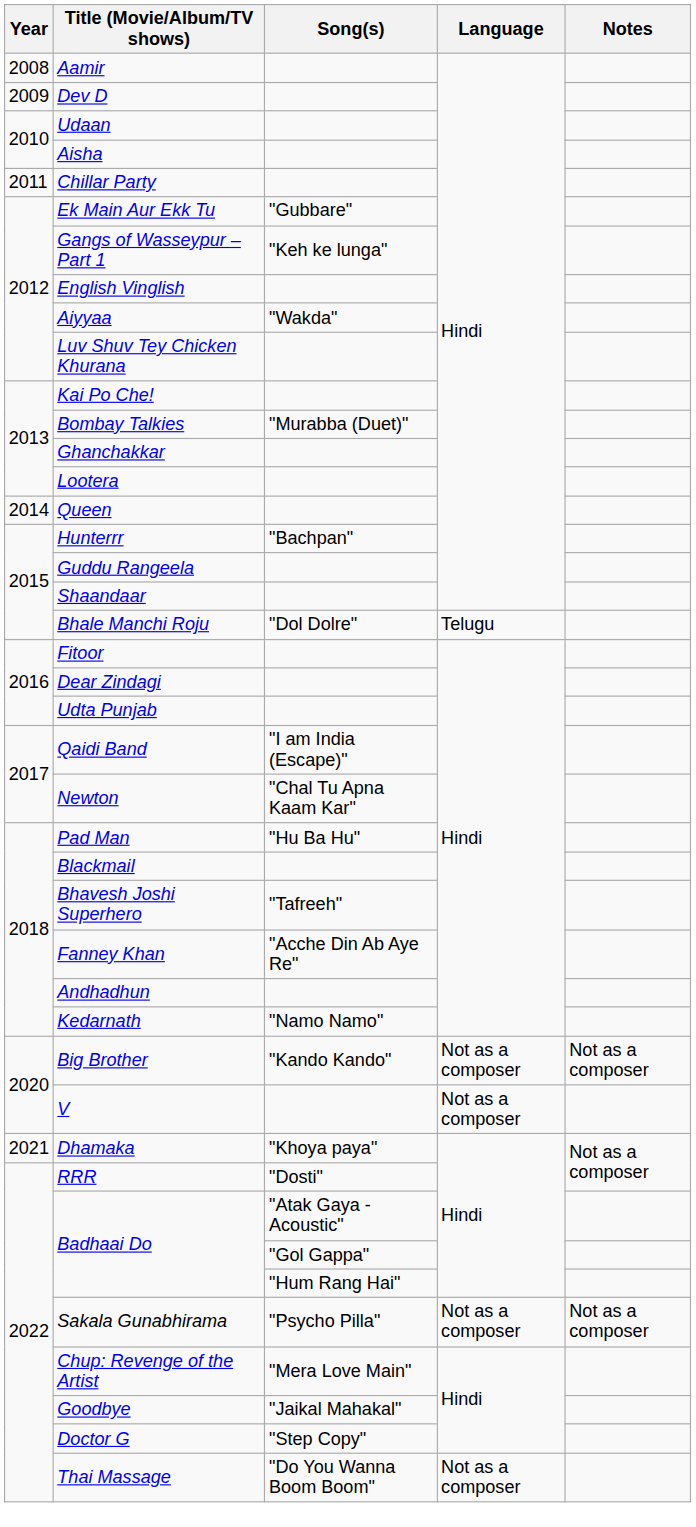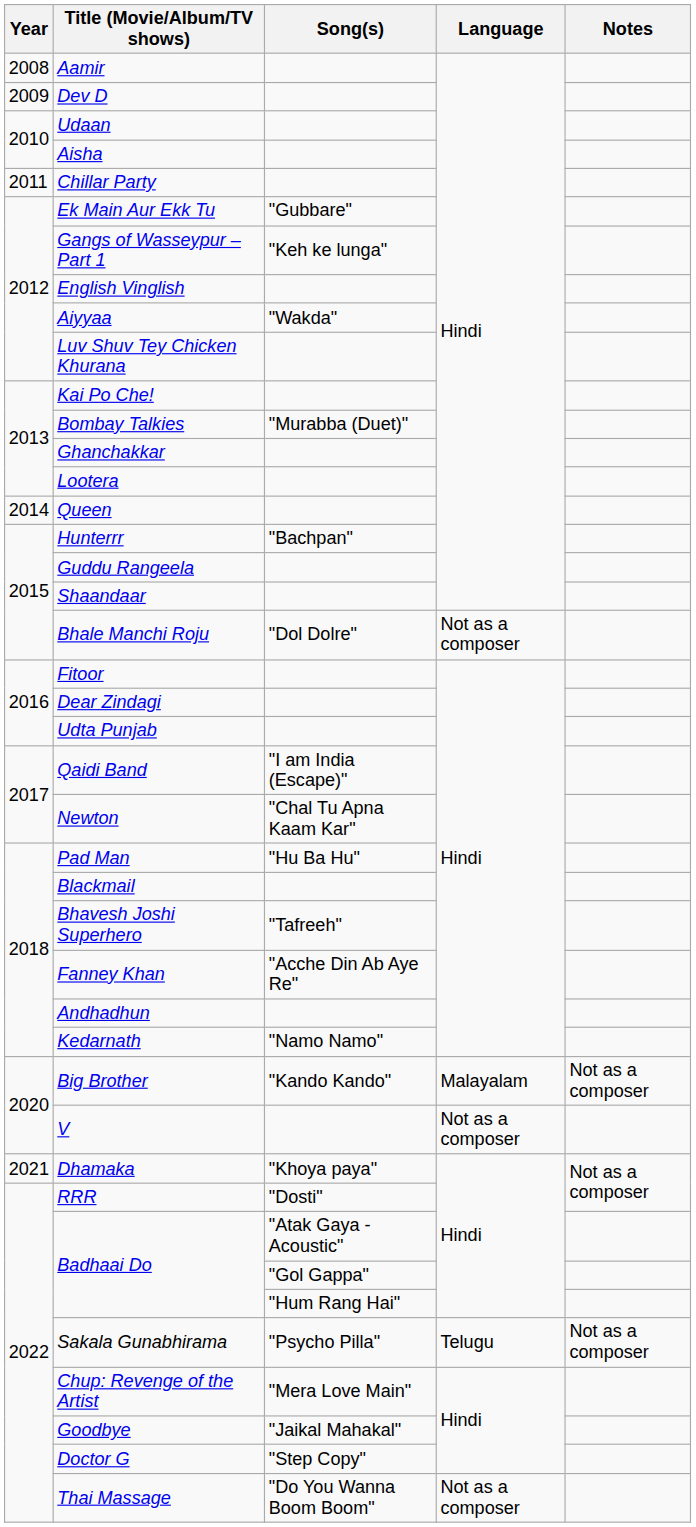 <table class="wikitable sortable">
 <tr>
 <th scope="col">Year</th>
 <th scope="col">Title (Movie/Album/TV shows)</th>
 <th scope="col">Song(s)</th>
 <th scope="col">Language</th>
 <th class="unsortable" scope="col">Notes</th>
 </tr>
 <tr>
 <td>2008</td>
 <td><em><a href='#'>Aamir</a></em></td>
 <td></td>
 <td rowspan="18">Hindi</td>
 <td></td>
 </tr>
 <tr>
 <td>2009</td>
 <td><em><a href='#'>Dev D</a></em></td>
 <td></td>
 <td></td>
 </tr>
 <tr>
 <td rowspan="2">2010</td>
 <td><em><a href='#'>Udaan</a></em></td>
 <td></td>
 <td></td>
 </tr>
 <tr>
 <td><em><a href='#'>Aisha</a></em></td>
 <td></td>
 <td></td>
 </tr>
 <tr>
 <td>2011</td>
 <td><em><a href='#'>Chillar Party</a></em></td>
 <td></td>
 <td></td>
 </tr>
 <tr>
 <td rowspan="5">2012</td>
 <td><em><a href='#'>Ek Main Aur Ekk Tu</a></em></td>
 <td>"Gubbare"</td>
 <td></td>
 </tr>
 <tr>
 <td><em><a href='#'>Gangs of Wasseypur – Part 1</a></em></td>
 <td>"Keh ke lunga"</td>
 <td></td>
 </tr>
 <tr>
 <td><em><a href='#'>English Vinglish</a></em></td>
 <td></td>
 <td></td>
 </tr>
 <tr>
 <td><em><a href='#'>Aiyyaa</a></em></td>
 <td>"Wakda"</td>
 <td></td>
 </tr>
 <tr>
 <td><em><a href='#'>Luv Shuv Tey Chicken Khurana</a></em></td>
 <td></td>
 <td></td>
 </tr>
 <tr>
 <td rowspan="4">2013</td>
 <td><em><a href='#'>Kai Po Che!</a></em></td>
 <td></td>
 <td></td>
 </tr>
 <tr>
 <td><em><a href='#'>Bombay Talkies</a></em></td>
 <td>"Murabba (Duet)"</td>
 <td></td>
 </tr>
 <tr>
 <td><em><a href='#'>Ghanchakkar</a></em></td>
 <td></td>
 <td></td>
 </tr>
 <tr>
 <td><em><a href='#'>Lootera</a></em></td>
 <td></td>
 <td></td>
 </tr>
 <tr>
 <td>2014</td>
 <td><em><a href='#'>Queen</a></em></td>
 <td></td>
 <td></td>
 </tr>
 <tr>
 <td rowspan="4">2015</td>
 <td><em><a href='#'>Hunterrr</a></em></td>
 <td>"Bachpan"</td>
 <td></td>
 </tr>
 <tr>
 <td><em><a href='#'>Guddu Rangeela</a></em></td>
 <td></td>
 <td></td>
 </tr>
 <tr>
 <td><em><a href='#'>Shaandaar</a></em></td>
 <td></td>
 <td></td>
 </tr>
 <tr>
 <td><em><a href='#'>Bhale Manchi Roju</a></em></td>
 <td>"Dol Dolre"</td>
-<td>Telugu</td>
+<td>Not as a composer</td>
 <td></td>
 </tr>
 <tr>
 <td rowspan="3">2016</td>
 <td><em><a href='#'>Fitoor</a></em></td>
 <td></td>
 <td rowspan="11">Hindi</td>
 <td></td>
 </tr>
 <tr>
 <td><em><a href='#'>Dear Zindagi</a></em></td>
 <td></td>
 <td></td>
 </tr>
 <tr>
 <td><em><a href='#'>Udta Punjab</a></em></td>
 <td></td>
 <td></td>
 </tr>
 <tr>
 <td rowspan="2">2017</td>
 <td><em><a href='#'>Qaidi Band</a></em></td>
 <td>"I am India (Escape)"</td>
 <td></td>
 </tr>
 <tr>
 <td><em><a href='#'>Newton</a></em></td>
 <td>"Chal Tu Apna Kaam Kar"</td>
 <td></td>
 </tr>
 <tr>
 <td rowspan="6">2018</td>
 <td><em><a href='#'>Pad Man</a></em></td>
 <td>"Hu Ba Hu"</td>
 <td></td>
 </tr>
 <tr>
 <td><em><a href='#'>Blackmail</a></em></td>
 <td></td>
 <td></td>
 </tr>
 <tr>
 <td><em><a href='#'>Bhavesh Joshi Superhero</a></em></td>
 <td>"Tafreeh"</td>
 <td></td>
 </tr>
 <tr>
 <td><em><a href='#'>Fanney Khan</a></em></td>
 <td>"Acche Din Ab Aye Re"</td>
 <td></td>
 </tr>
 <tr>
 <td><em><a href='#'>Andhadhun</a></em></td>
 <td></td>
 <td></td>
 </tr>
 <tr>
 <td><em><a href='#'>Kedarnath</a></em></td>
 <td>"Namo Namo"</td>
 <td></td>
 </tr>
 <tr>
 <td rowspan="2">2020</td>
 <td><em><a href='#'>Big Brother</a></em></td>
 <td>"Kando Kando"</td>
-<td>Not as a composer</td>
+<td>Malayalam</td>
 <td>Not as a composer</td>
 </tr>
 <tr>
 <td><em><a href='#'>V</a></em></td>
 <td></td>
 <td>Not as a composer</td>
 <td></td>
 </tr>
 <tr>
 <td>2021</td>
 <td><em><a href='#'>Dhamaka</a></em></td>
 <td>"Khoya paya"</td>
 <td rowspan="5">Hindi</td>
 <td rowspan="2">Not as a composer</td>
 </tr>
 <tr>
 <td rowspan="9">2022</td>
 <td><em><a href='#'>RRR</a></em></td>
 <td>"Dosti"</td>
 </tr>
 <tr>
 <td rowspan="3"><em><a href='#'>Badhaai Do</a></em></td>
 <td>"Atak Gaya - Acoustic"</td>
 <td></td>
 </tr>
 <tr>
 <td>"Gol Gappa"</td>
 <td></td>
 </tr>
 <tr>
 <td>"Hum Rang Hai"</td>
 <td></td>
 </tr>
 <tr>
 <td><em>Sakala Gunabhirama</em></td>
 <td>"Psycho Pilla"</td>
-<td>Not as a composer</td>
+<td>Telugu</td>
 <td>Not as a composer</td>
 </tr>
 <tr>
 <td><em><a href='#'>Chup: Revenge of the Artist</a></em></td>
 <td>"Mera Love Main"</td>
 <td rowspan="3">Hindi</td>
 <td></td>
 </tr>
 <tr>
 <td><em><a href='#'>Goodbye</a></em></td>
 <td>"Jaikal Mahakal"</td>
 <td></td>
 </tr>
 <tr>
 <td><em><a href='#'>Doctor G</a></em></td>
 <td>"Step Copy"</td>
 <td></td>
 </tr>
 <tr>
 <td><em><a href='#'>Thai Massage</a></em></td>
 <td>"Do You Wanna Boom Boom"</td>
 <td>Not as a composer</td>
 </tr>
 </table>
